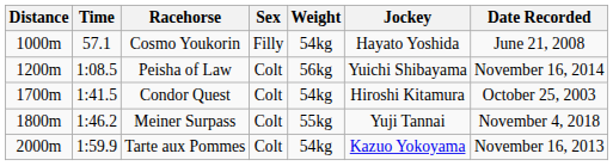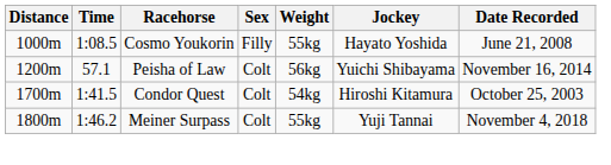 <table class="wikitable" style="text-align: center;">
 <tr>
 <th>Distance</th>
 <th>Time</th>
 <th>Racehorse</th>
 <th>Sex</th>
 <th>Weight</th>
 <th>Jockey</th>
 <th>Date Recorded</th>
 </tr>
 <tr>
 <td>1000m</td>
-<td>57.1</td>
+<td>1:08.5</td>
 <td>Cosmo Youkorin</td>
 <td>Filly</td>
-<td>54kg</td>
+<td>55kg</td>
 <td>Hayato Yoshida</td>
 <td>June 21, 2008</td>
 </tr>
 <tr>
 <td>1200m</td>
-<td>1:08.5</td>
+<td>57.1</td>
 <td>Peisha of Law</td>
 <td>Colt</td>
 <td>56kg</td>
 <td>Yuichi Shibayama</td>
 <td>November 16, 2014</td>
 </tr>
 <tr>
 <td>1700m</td>
 <td>1:41.5</td>
 <td>Condor Quest</td>
 <td>Colt</td>
 <td>54kg</td>
 <td>Hiroshi Kitamura</td>
 <td>October 25, 2003</td>
 </tr>
 <tr>
 <td>1800m</td>
 <td>1:46.2</td>
 <td>Meiner Surpass</td>
 <td>Colt</td>
 <td>55kg</td>
 <td>Yuji Tannai</td>
 <td>November 4, 2018</td>
 </tr>
-<tr>
-<td>2000m</td>
-<td>1:59.9</td>
-<td>Tarte aux Pommes</td>
-<td>Colt</td>
-<td>54kg</td>
-<td><a href='#'>Kazuo Yokoyama</a></td>
-<td>November 16, 2013</td>
-</tr>
 </table>
